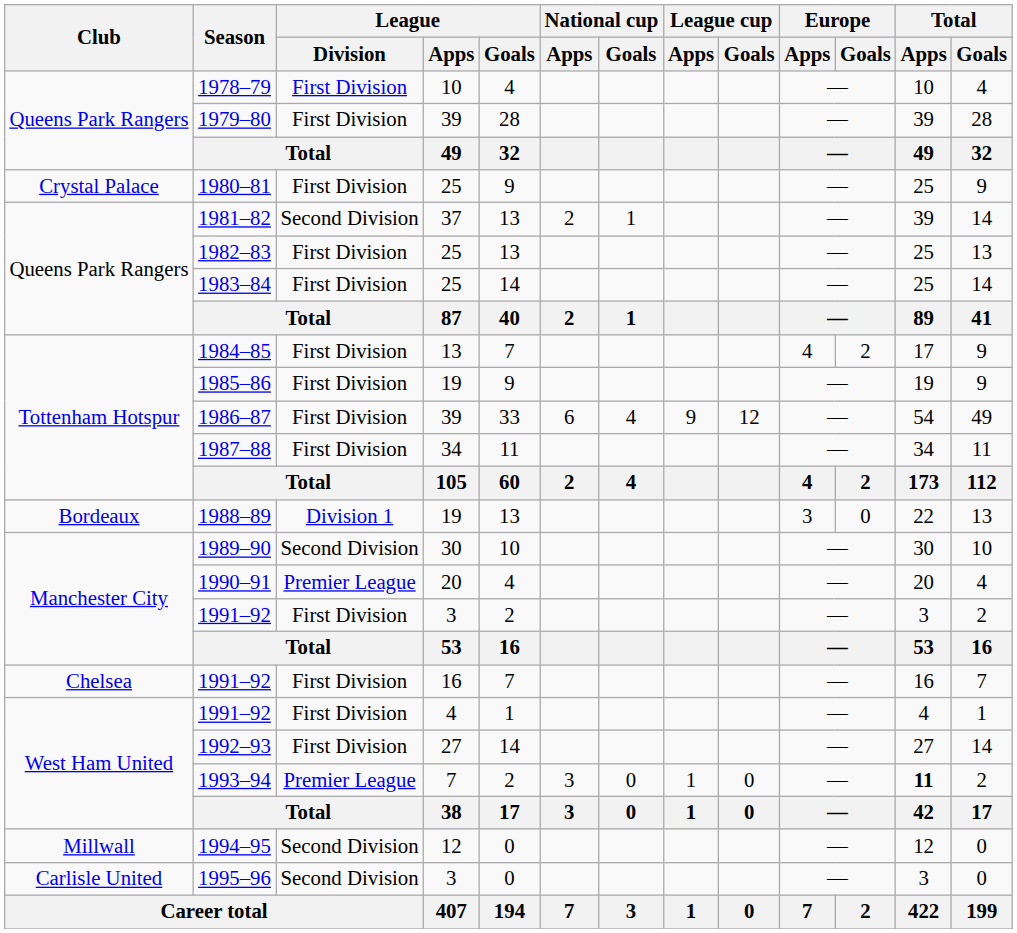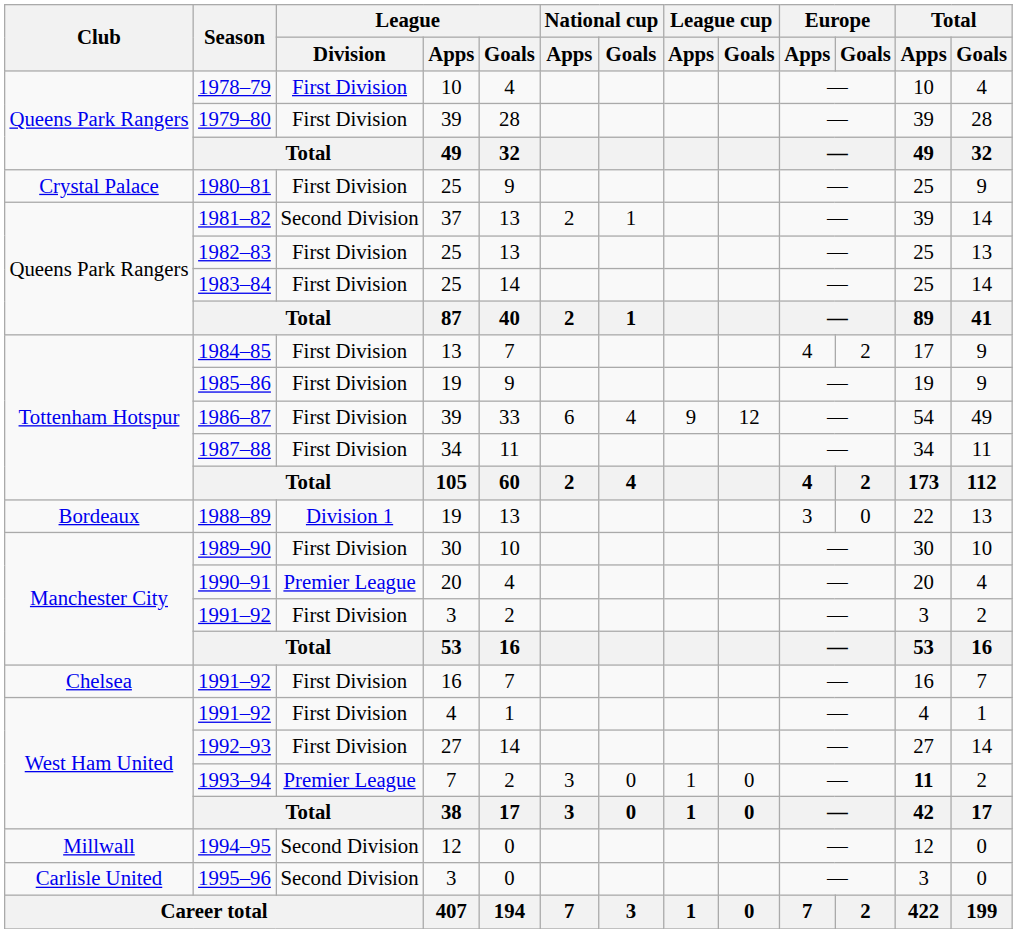 <table class=wikitable style=text-align:center>
 <tr>
 <th rowspan=2>Club</th>
 <th rowspan=2>Season</th>
 <th colspan=3>League</th>
 <th colspan=2>National cup</th>
 <th colspan=2>League cup</th>
 <th colspan=2>Europe</th>
 <th colspan=2>Total</th>
 </tr>
 <tr>
 <th>Division</th>
 <th>Apps</th>
 <th>Goals</th>
 <th>Apps</th>
 <th>Goals</th>
 <th>Apps</th>
 <th>Goals</th>
 <th>Apps</th>
 <th>Goals</th>
 <th>Apps</th>
 <th>Goals</th>
 </tr>
 <tr>
 <td rowspan=3><a href='#'>Queens Park Rangers</a></td>
 <td><a href='#'>1978–79</a></td>
 <td><a href='#'>First Division</a></td>
 <td>10</td>
 <td>4</td>
 <td></td>
 <td></td>
 <td></td>
 <td></td>
 <td colspan=2>—</td>
 <td>10</td>
 <td>4</td>
 </tr>
 <tr>
 <td><a href='#'>1979–80</a></td>
 <td>First Division</td>
 <td>39</td>
 <td>28</td>
 <td></td>
 <td></td>
 <td></td>
 <td></td>
 <td colspan=2>—</td>
 <td>39</td>
 <td>28</td>
 </tr>
 <tr>
 <th colspan="2">Total</th>
 <th>49</th>
 <th>32</th>
 <th></th>
 <th></th>
 <th></th>
 <th></th>
 <th colspan=2>—</th>
 <th>49</th>
 <th>32</th>
 </tr>
 <tr>
 <td><a href='#'>Crystal Palace</a></td>
 <td><a href='#'>1980–81</a></td>
 <td>First Division</td>
 <td>25</td>
 <td>9</td>
 <td></td>
 <td></td>
 <td></td>
 <td></td>
 <td colspan=2>—</td>
 <td>25</td>
 <td>9</td>
 </tr>
 <tr>
 <td rowspan=4>Queens Park Rangers</td>
 <td><a href='#'>1981–82</a></td>
 <td>Second Division</td>
 <td>37</td>
 <td>13</td>
 <td>2</td>
 <td>1</td>
 <td></td>
 <td></td>
 <td colspan=2>—</td>
 <td>39</td>
 <td>14</td>
 </tr>
 <tr>
 <td><a href='#'>1982–83</a></td>
 <td>First Division</td>
 <td>25</td>
 <td>13</td>
 <td></td>
 <td></td>
 <td></td>
 <td></td>
 <td colspan=2>—</td>
 <td>25</td>
 <td>13</td>
 </tr>
 <tr>
 <td><a href='#'>1983–84</a></td>
 <td>First Division</td>
 <td>25</td>
 <td>14</td>
 <td></td>
 <td></td>
 <td></td>
 <td></td>
 <td colspan=2>—</td>
 <td>25</td>
 <td>14</td>
 </tr>
 <tr>
 <th colspan="2">Total</th>
 <th>87</th>
 <th>40</th>
 <th>2</th>
 <th>1</th>
 <th></th>
 <th></th>
 <th colspan=2>—</th>
 <th>89</th>
 <th>41</th>
 </tr>
 <tr>
 <td rowspan=5><a href='#'>Tottenham Hotspur</a></td>
 <td><a href='#'>1984–85</a></td>
 <td>First Division</td>
 <td>13</td>
 <td>7</td>
 <td></td>
 <td></td>
 <td></td>
 <td></td>
 <td>4</td>
 <td>2</td>
 <td>17</td>
 <td>9</td>
 </tr>
 <tr>
 <td><a href='#'>1985–86</a></td>
 <td>First Division</td>
 <td>19</td>
 <td>9</td>
 <td></td>
 <td></td>
 <td></td>
 <td></td>
 <td colspan=2>—</td>
 <td>19</td>
 <td>9</td>
 </tr>
 <tr>
 <td><a href='#'>1986–87</a></td>
 <td>First Division</td>
 <td>39</td>
 <td>33</td>
 <td>6</td>
 <td>4</td>
 <td>9</td>
 <td>12</td>
 <td colspan="2">—</td>
 <td>54</td>
 <td>49</td>
 </tr>
 <tr>
 <td><a href='#'>1987–88</a></td>
 <td>First Division</td>
 <td>34</td>
 <td>11</td>
 <td></td>
 <td></td>
 <td></td>
 <td></td>
 <td colspan=2>—</td>
 <td>34</td>
 <td>11</td>
 </tr>
 <tr>
 <th colspan="2">Total</th>
 <th>105</th>
 <th>60</th>
 <th>2</th>
 <th>4</th>
 <th></th>
 <th></th>
 <th>4</th>
 <th>2</th>
 <th>173</th>
 <th>112</th>
 </tr>
 <tr>
 <td><a href='#'>Bordeaux</a></td>
 <td><a href='#'>1988–89</a></td>
 <td><a href='#'>Division 1</a></td>
 <td>19</td>
 <td>13</td>
 <td></td>
 <td></td>
 <td></td>
 <td></td>
 <td>3</td>
 <td>0</td>
 <td>22</td>
 <td>13</td>
 </tr>
 <tr>
 <td rowspan=4><a href='#'>Manchester City</a></td>
 <td><a href='#'>1989–90</a></td>
-<td>Second Division</td>
+<td>First Division</td>
 <td>30</td>
 <td>10</td>
 <td></td>
 <td></td>
 <td></td>
 <td></td>
 <td colspan=2>—</td>
 <td>30</td>
 <td>10</td>
 </tr>
 <tr>
 <td><a href='#'>1990–91</a></td>
 <td><a href='#'>Premier League</a></td>
 <td>20</td>
 <td>4</td>
 <td></td>
 <td></td>
 <td></td>
 <td></td>
 <td colspan=2>—</td>
 <td>20</td>
 <td>4</td>
 </tr>
 <tr>
 <td><a href='#'>1991–92</a></td>
 <td>First Division</td>
 <td>3</td>
 <td>2</td>
 <td></td>
 <td></td>
 <td></td>
 <td></td>
 <td colspan=2>—</td>
 <td>3</td>
 <td>2</td>
 </tr>
 <tr>
 <th colspan="2">Total</th>
 <th>53</th>
 <th>16</th>
 <th></th>
 <th></th>
 <th></th>
 <th></th>
 <th colspan=2>—</th>
 <th>53</th>
 <th>16</th>
 </tr>
 <tr>
 <td><a href='#'>Chelsea</a></td>
 <td><a href='#'>1991–92</a></td>
 <td>First Division</td>
 <td>16</td>
 <td>7</td>
 <td></td>
 <td></td>
 <td></td>
 <td></td>
 <td colspan=2>—</td>
 <td>16</td>
 <td>7</td>
 </tr>
 <tr>
 <td rowspan=4><a href='#'>West Ham United</a></td>
 <td><a href='#'>1991–92</a></td>
 <td>First Division</td>
 <td>4</td>
 <td>1</td>
 <td></td>
 <td></td>
 <td></td>
 <td></td>
 <td colspan=2>—</td>
 <td>4</td>
 <td>1</td>
 </tr>
 <tr>
 <td><a href='#'>1992–93</a></td>
 <td>First Division</td>
 <td>27</td>
 <td>14</td>
 <td></td>
 <td></td>
 <td></td>
 <td></td>
 <td colspan=2>—</td>
 <td>27</td>
 <td>14</td>
 </tr>
 <tr>
 <td><a href='#'>1993–94</a></td>
 <td><a href='#'>Premier League</a></td>
 <td>7</td>
 <td>2</td>
 <td>3</td>
 <td>0</td>
 <td>1</td>
 <td>0</td>
 <td colspan=2>—</td>
 <td><strong>11</strong></td>
 <td>2</td>
 </tr>
 <tr>
 <th colspan="2">Total</th>
 <th>38</th>
 <th>17</th>
 <th>3</th>
 <th>0</th>
 <th>1</th>
 <th>0</th>
 <th colspan=2>—</th>
 <th>42</th>
 <th>17</th>
 </tr>
 <tr>
 <td><a href='#'>Millwall</a></td>
 <td><a href='#'>1994–95</a></td>
 <td>Second Division</td>
 <td>12</td>
 <td>0</td>
 <td></td>
 <td></td>
 <td></td>
 <td></td>
 <td colspan=2>—</td>
 <td>12</td>
 <td>0</td>
 </tr>
 <tr>
 <td><a href='#'>Carlisle United</a></td>
 <td><a href='#'>1995–96</a></td>
 <td>Second Division</td>
 <td>3</td>
 <td>0</td>
 <td></td>
 <td></td>
 <td></td>
 <td></td>
 <td colspan=2>—</td>
 <td>3</td>
 <td>0</td>
 </tr>
 <tr>
 <th colspan=3>Career total</th>
 <th>407</th>
 <th>194</th>
 <th>7</th>
 <th>3</th>
 <th>1</th>
 <th>0</th>
 <th>7</th>
 <th>2</th>
 <th>422</th>
 <th>199</th>
 </tr>
 </table>
